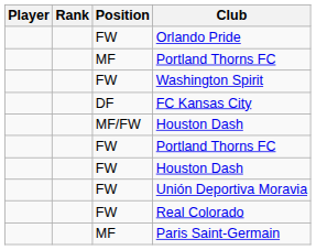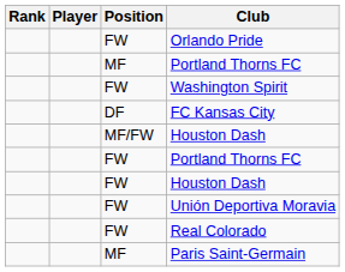 <table class="wikitable">
 <tr>
+<th>Rank</th>
 <th>Player</th>
-<th>Rank</th>
 <th>Position</th>
 <th>Club</th>
 </tr>
 <tr>
 <td></td>
 <td></td>
 <td>FW</td>
 <td> <a href='#'>Orlando Pride</a></td>
 </tr>
 <tr>
 <td></td>
 <td></td>
 <td>MF</td>
 <td> <a href='#'>Portland Thorns FC</a></td>
 </tr>
 <tr>
 <td></td>
 <td></td>
 <td>FW</td>
 <td> <a href='#'>Washington Spirit</a></td>
 </tr>
 <tr>
 <td></td>
 <td></td>
 <td>DF</td>
 <td> <a href='#'>FC Kansas City</a></td>
 </tr>
 <tr>
 <td></td>
 <td></td>
 <td>MF/FW</td>
 <td> <a href='#'>Houston Dash</a></td>
 </tr>
 <tr>
 <td></td>
 <td></td>
 <td>FW</td>
 <td> <a href='#'>Portland Thorns FC</a></td>
 </tr>
 <tr>
 <td></td>
 <td></td>
 <td>FW</td>
 <td> <a href='#'>Houston Dash</a></td>
 </tr>
 <tr>
 <td></td>
 <td></td>
 <td>FW</td>
 <td> <a href='#'>Unión Deportiva Moravia</a></td>
 </tr>
 <tr>
 <td></td>
 <td></td>
 <td>FW</td>
 <td> <a href='#'>Real Colorado</a></td>
 </tr>
 <tr>
 <td></td>
 <td></td>
 <td>MF</td>
 <td> <a href='#'>Paris Saint-Germain</a></td>
 </tr>
 </table>
